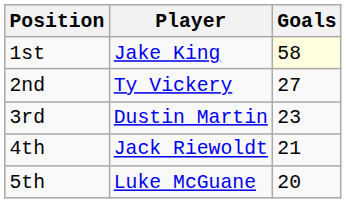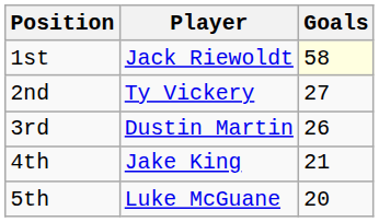 <table class="wikitable">
 <tr>
 <th>Position</th>
 <th>Player</th>
 <th>Goals</th>
 </tr>
 <tr>
 <td>1st</td>
-<td><a href='#'>Jake King</a></td>
+<td><a href='#'>Jack Riewoldt</a></td>
 <td style="background: lightyellow;">58</td>
 </tr>
 <tr>
 <td>2nd</td>
 <td><a href='#'>Ty Vickery</a></td>
 <td>27</td>
 </tr>
 <tr>
 <td>3rd</td>
 <td><a href='#'>Dustin Martin</a></td>
-<td>23</td>
+<td>26</td>
 </tr>
 <tr>
 <td>4th</td>
-<td><a href='#'>Jack Riewoldt</a></td>
+<td><a href='#'>Jake King</a></td>
 <td>21</td>
 </tr>
 <tr>
 <td>5th</td>
 <td><a href='#'>Luke McGuane</a></td>
 <td>20</td>
 </tr>
 </table>
